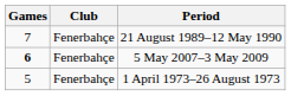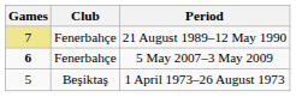 <table class="wikitable" style="text-align:center">
 <tr>
 <th>Games</th>
 <th>Club</th>
 <th>Period</th>
 </tr>
 <tr>
-<td>7</td>
+<td style="background: khaki;">7</td>
 <td>Fenerbahçe</td>
 <td>21 August 1989–12 May 1990</td>
 </tr>
 <tr>
 <td><strong>6</strong></td>
 <td>Fenerbahçe</td>
 <td>5 May 2007–3 May 2009</td>
 </tr>
 <tr>
 <td>5</td>
-<td>Fenerbahçe</td>
+<td>Beşiktaş</td>
 <td>1 April 1973–26 August 1973</td>
 </tr>
 </table>
